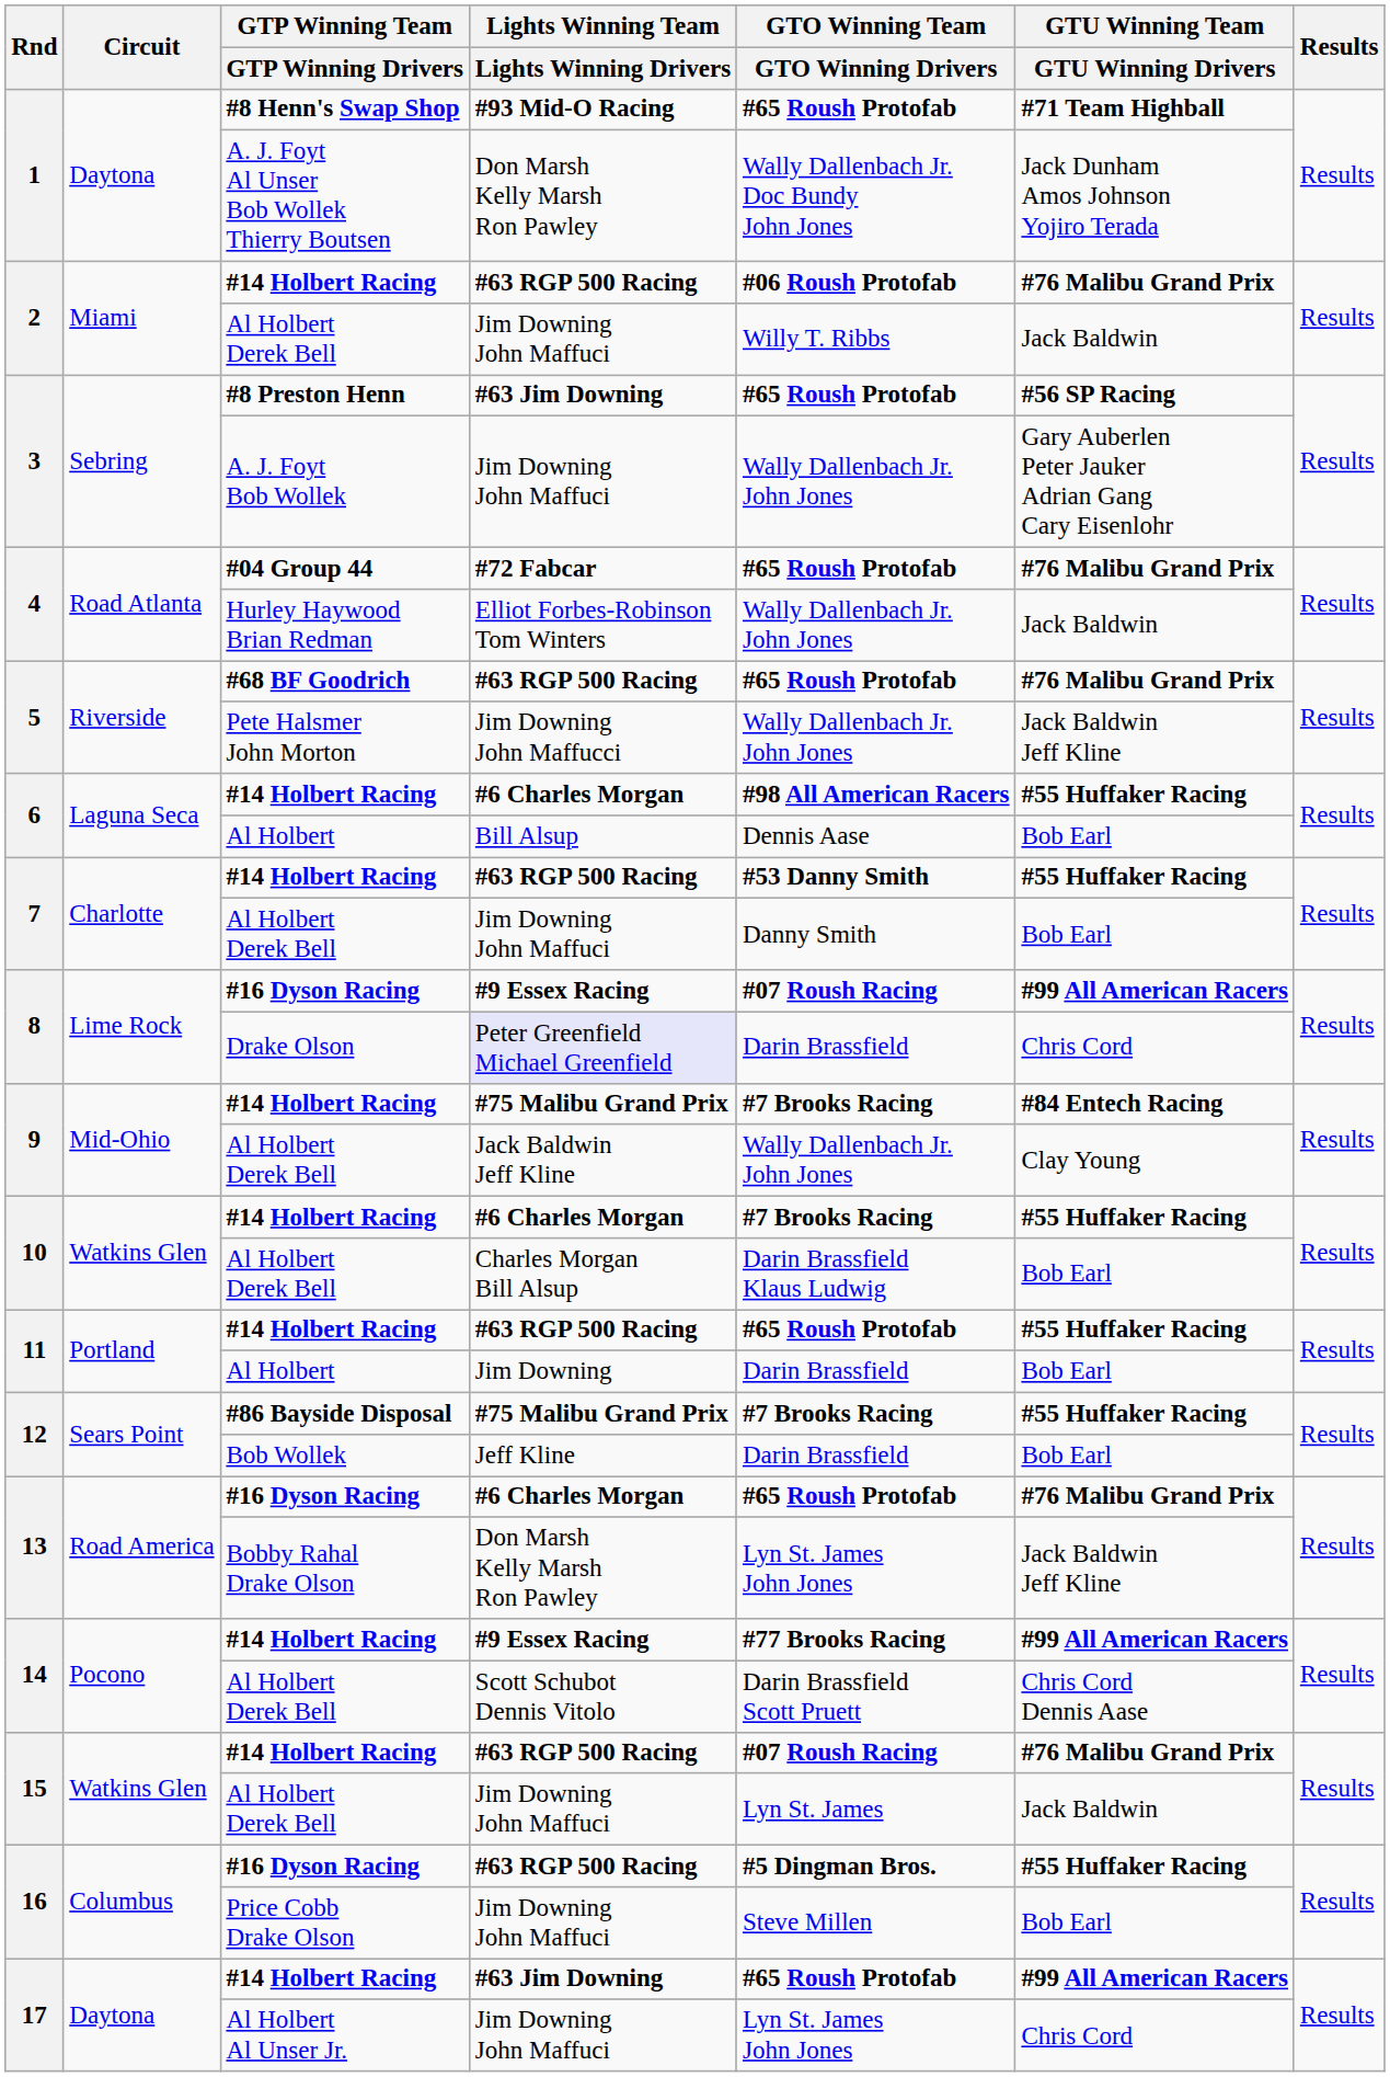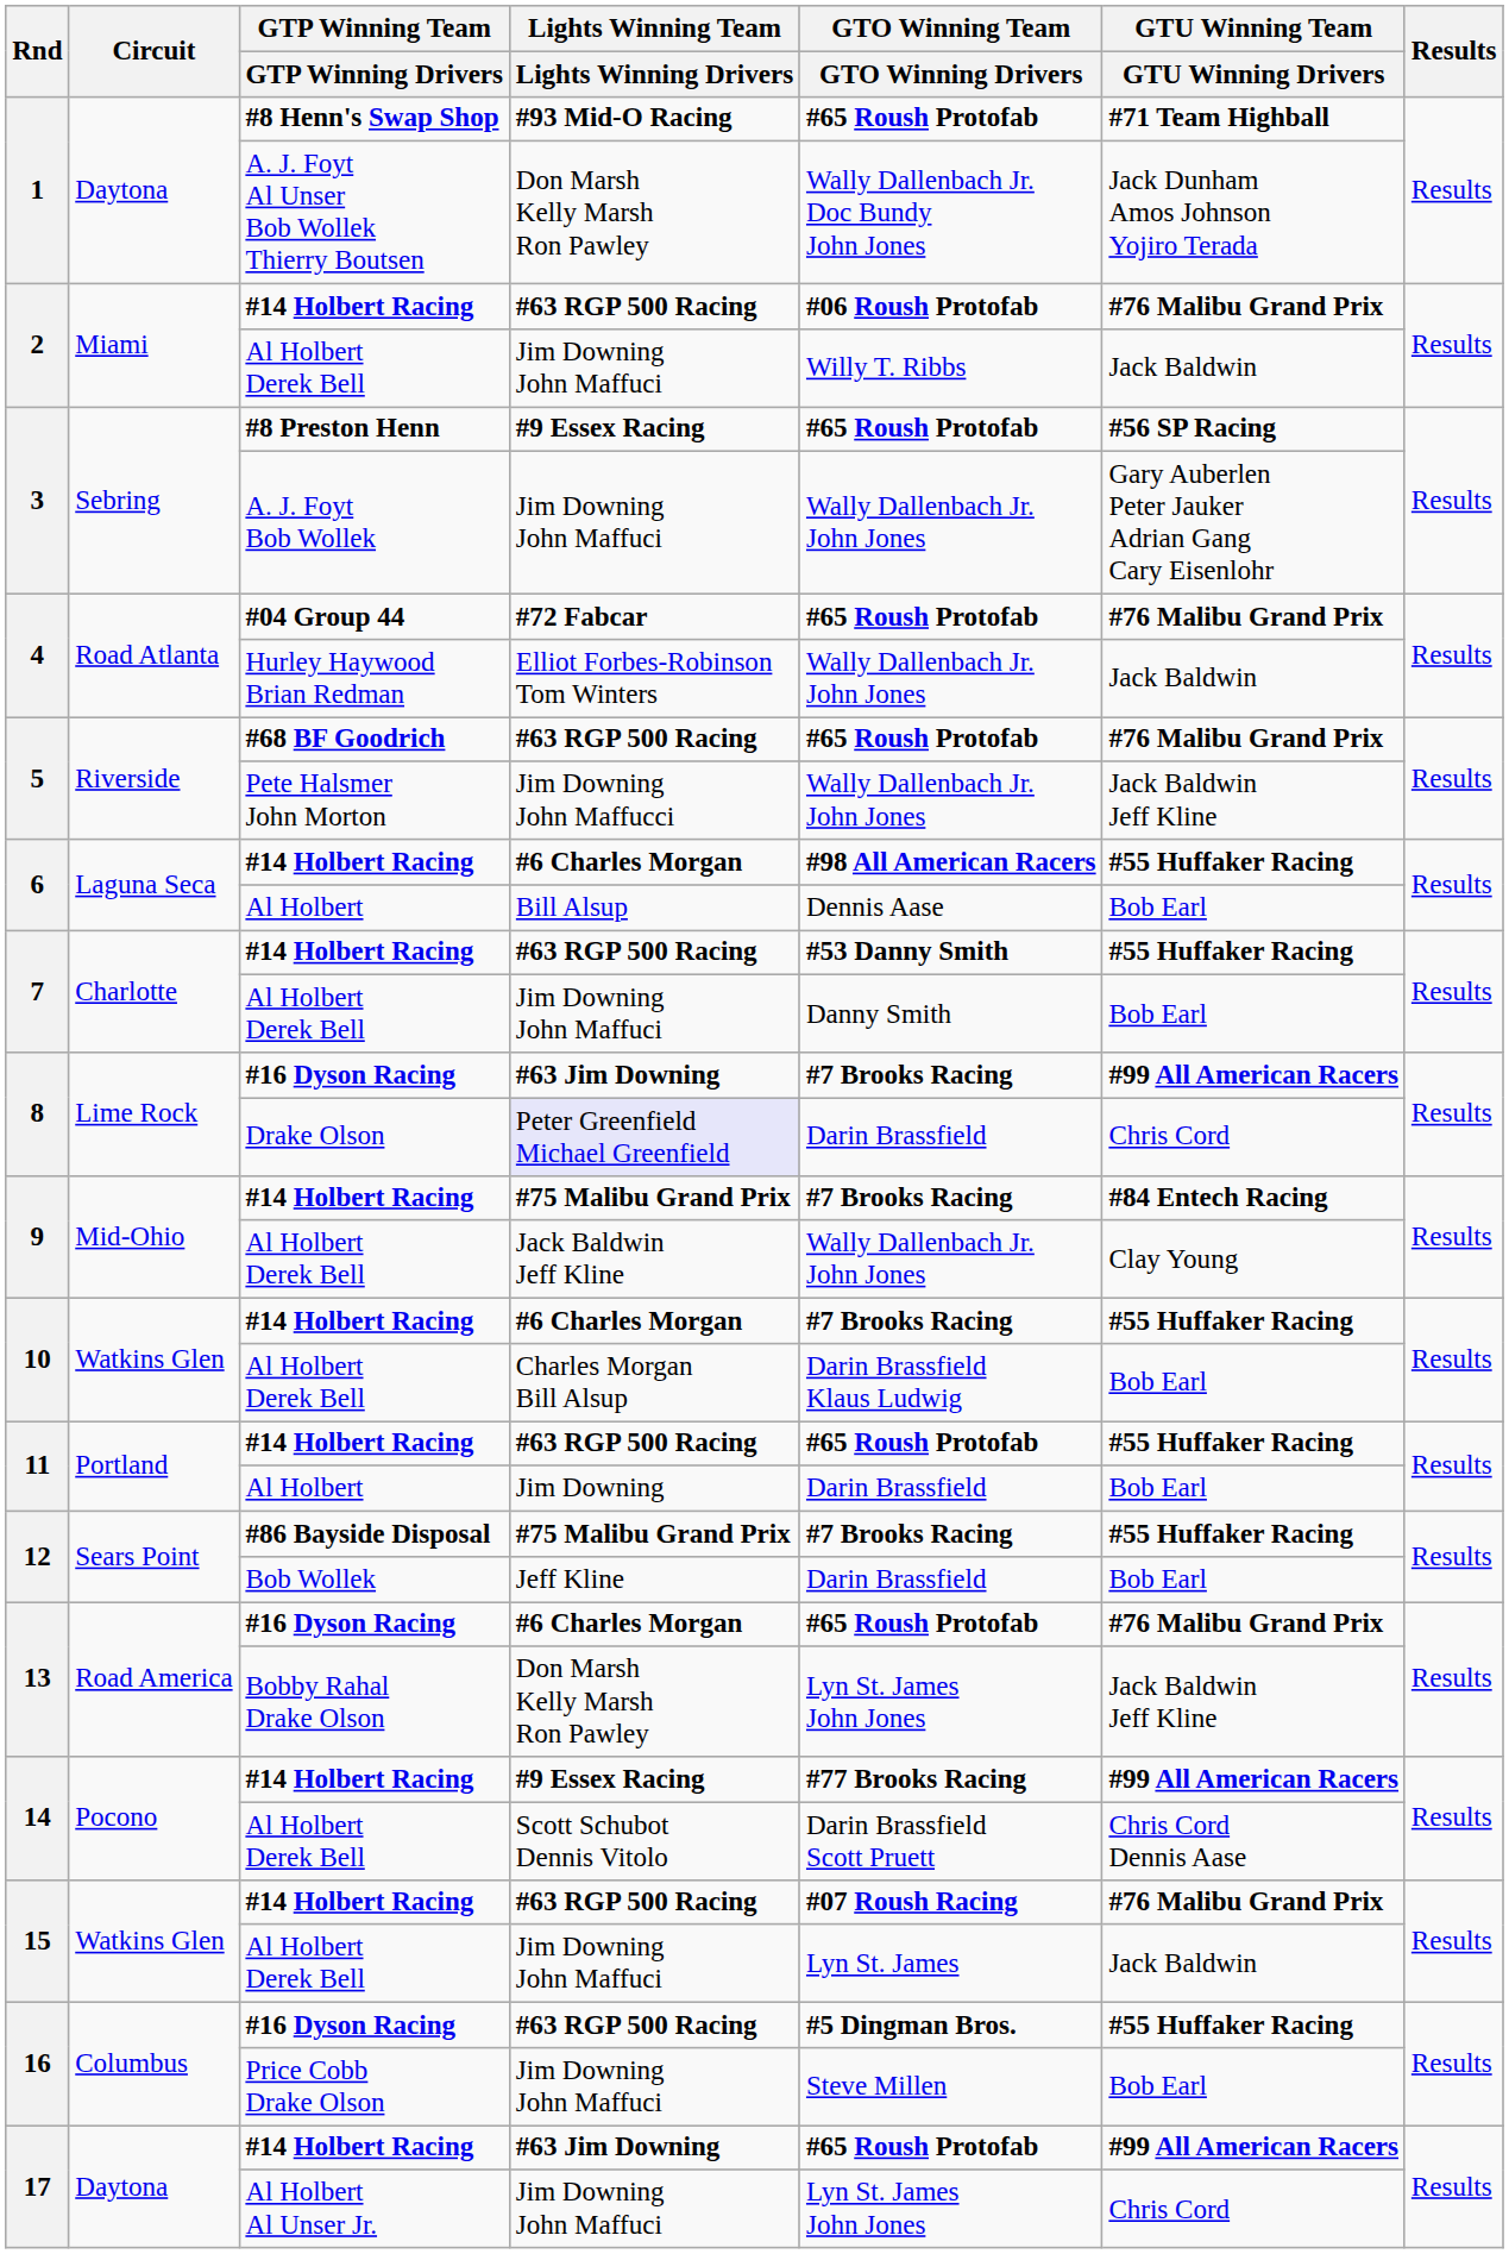 <table class="wikitable" style="font-size: 90%;">
 <tr>
 <th rowspan=2>Rnd</th>
 <th rowspan=2>Circuit</th>
 <th>GTP Winning Team</th>
 <th>Lights Winning Team</th>
 <th>GTO Winning Team</th>
 <th>GTU Winning Team</th>
 <th rowspan=2>Results</th>
 </tr>
 <tr>
 <th>GTP Winning Drivers</th>
 <th>Lights Winning Drivers</th>
 <th>GTO Winning Drivers</th>
 <th>GTU Winning Drivers</th>
 </tr>
 <tr>
 <th rowspan=2>1</th>
 <td rowspan=2><a href='#'>Daytona</a></td>
 <td><strong> #8 Henn's <a href='#'>Swap Shop</a></strong></td>
 <td><strong> #93 Mid-O Racing</strong></td>
 <td><strong> #65 <a href='#'>Roush</a> Protofab</strong></td>
 <td><strong> #71 Team Highball</strong></td>
 <td rowspan=2><a href='#'>Results</a></td>
 </tr>
 <tr>
 <td> <a href='#'>A. J. Foyt</a><br> <a href='#'>Al Unser</a><br> <a href='#'>Bob Wollek</a><br> <a href='#'>Thierry Boutsen</a></td>
 <td> Don Marsh<br> Kelly Marsh<br> Ron Pawley</td>
 <td> <a href='#'>Wally Dallenbach Jr.</a><br> <a href='#'>Doc Bundy</a><br> <a href='#'>John Jones</a></td>
 <td> Jack Dunham<br> Amos Johnson<br> <a href='#'>Yojiro Terada</a></td>
 </tr>
 <tr>
 <th rowspan=2>2</th>
 <td rowspan=2><a href='#'>Miami</a></td>
 <td><strong> #14 <a href='#'>Holbert Racing</a></strong></td>
 <td><strong> #63 RGP 500 Racing</strong></td>
 <td><strong> #06 <a href='#'>Roush</a> Protofab</strong></td>
 <td><strong> #76 Malibu Grand Prix</strong></td>
 <td rowspan=2><a href='#'>Results</a></td>
 </tr>
 <tr>
 <td> <a href='#'>Al Holbert</a><br> <a href='#'>Derek Bell</a></td>
 <td> Jim Downing<br> John Maffuci</td>
 <td> <a href='#'>Willy T. Ribbs</a></td>
 <td> Jack Baldwin</td>
 </tr>
 <tr>
 <th rowspan=2>3</th>
 <td rowspan=2><a href='#'>Sebring</a></td>
 <td><strong> #8 Preston Henn</strong></td>
-<td><strong> #63 Jim Downing</strong></td>
+<td><strong> #9 Essex Racing</strong></td>
 <td><strong> #65 <a href='#'>Roush</a> Protofab</strong></td>
 <td><strong> #56 SP Racing</strong></td>
 <td rowspan=2><a href='#'>Results</a></td>
 </tr>
 <tr>
 <td> <a href='#'>A. J. Foyt</a><br> <a href='#'>Bob Wollek</a></td>
 <td> Jim Downing<br> John Maffuci</td>
 <td> <a href='#'>Wally Dallenbach Jr.</a><br> <a href='#'>John Jones</a></td>
 <td> Gary Auberlen<br> Peter Jauker<br> Adrian Gang<br> Cary Eisenlohr</td>
 </tr>
 <tr>
 <th rowspan=2>4</th>
 <td rowspan=2><a href='#'>Road Atlanta</a></td>
 <td><strong> #04 Group 44</strong></td>
 <td><strong> #72 Fabcar</strong></td>
 <td><strong> #65 <a href='#'>Roush</a> Protofab</strong></td>
 <td><strong> #76 Malibu Grand Prix</strong></td>
 <td rowspan=2><a href='#'>Results</a></td>
 </tr>
 <tr>
 <td> <a href='#'>Hurley Haywood</a><br> <a href='#'>Brian Redman</a></td>
 <td> <a href='#'>Elliot Forbes-Robinson</a><br> Tom Winters</td>
 <td> <a href='#'>Wally Dallenbach Jr.</a><br> <a href='#'>John Jones</a></td>
 <td> Jack Baldwin</td>
 </tr>
 <tr>
 <th rowspan=2>5</th>
 <td rowspan=2><a href='#'>Riverside</a></td>
 <td><strong> #68 <a href='#'>BF Goodrich</a></strong></td>
 <td><strong> #63 RGP 500 Racing</strong></td>
 <td><strong> #65 <a href='#'>Roush</a> Protofab</strong></td>
 <td><strong> #76 Malibu Grand Prix</strong></td>
 <td rowspan=2><a href='#'>Results</a></td>
 </tr>
 <tr>
 <td> <a href='#'>Pete Halsmer</a><br> John Morton</td>
 <td> Jim Downing<br> John Maffucci</td>
 <td> <a href='#'>Wally Dallenbach Jr.</a><br> <a href='#'>John Jones</a></td>
 <td> Jack Baldwin<br> Jeff Kline</td>
 </tr>
 <tr>
 <th rowspan=2>6</th>
 <td rowspan=2><a href='#'>Laguna Seca</a></td>
 <td><strong> #14 <a href='#'>Holbert Racing</a></strong></td>
 <td><strong> #6 Charles Morgan</strong></td>
 <td><strong> #98 <a href='#'>All American Racers</a></strong></td>
 <td><strong> #55 Huffaker Racing</strong></td>
 <td rowspan=2><a href='#'>Results</a></td>
 </tr>
 <tr>
 <td> <a href='#'>Al Holbert</a></td>
 <td> <a href='#'>Bill Alsup</a></td>
 <td> Dennis Aase</td>
 <td> <a href='#'>Bob Earl</a></td>
 </tr>
 <tr>
 <th rowspan=2>7</th>
 <td rowspan=2><a href='#'>Charlotte</a></td>
 <td><strong> #14 <a href='#'>Holbert Racing</a></strong></td>
 <td><strong> #63 RGP 500 Racing</strong></td>
 <td><strong> #53 Danny Smith</strong></td>
 <td><strong> #55 Huffaker Racing</strong></td>
 <td rowspan=2><a href='#'>Results</a></td>
 </tr>
 <tr>
 <td> <a href='#'>Al Holbert</a><br> <a href='#'>Derek Bell</a></td>
 <td> Jim Downing<br> John Maffuci</td>
 <td> Danny Smith</td>
 <td> <a href='#'>Bob Earl</a></td>
 </tr>
 <tr>
 <th rowspan=2>8</th>
 <td rowspan=2><a href='#'>Lime Rock</a></td>
 <td><strong> #16 <a href='#'>Dyson Racing</a></strong></td>
-<td><strong> #9 Essex Racing</strong></td>
-<td><strong> #07 <a href='#'>Roush Racing</a></strong></td>
+<td><strong> #63 Jim Downing</strong></td>
+<td><strong> #7 Brooks Racing</strong></td>
 <td><strong> #99 <a href='#'>All American Racers</a></strong></td>
 <td rowspan=2><a href='#'>Results</a></td>
 </tr>
 <tr>
 <td> <a href='#'>Drake Olson</a></td>
 <td style="background: lavender;"> Peter Greenfield<br> <a href='#'>Michael Greenfield</a></td>
 <td> <a href='#'>Darin Brassfield</a></td>
 <td> <a href='#'>Chris Cord</a></td>
 </tr>
 <tr>
 <th rowspan=2>9</th>
 <td rowspan=2><a href='#'>Mid-Ohio</a></td>
 <td><strong> #14 <a href='#'>Holbert Racing</a></strong></td>
 <td><strong> #75 Malibu Grand Prix</strong></td>
 <td><strong> #7 Brooks Racing</strong></td>
 <td><strong> #84 Entech Racing</strong></td>
 <td rowspan=2><a href='#'>Results</a></td>
 </tr>
 <tr>
 <td> <a href='#'>Al Holbert</a><br> <a href='#'>Derek Bell</a></td>
 <td> Jack Baldwin<br> Jeff Kline</td>
 <td> <a href='#'>Wally Dallenbach Jr.</a><br> <a href='#'>John Jones</a></td>
 <td> Clay Young</td>
 </tr>
 <tr>
 <th rowspan=2>10</th>
 <td rowspan=2><a href='#'>Watkins Glen</a></td>
 <td><strong> #14 <a href='#'>Holbert Racing</a></strong></td>
 <td><strong> #6 Charles Morgan</strong></td>
 <td><strong> #7 Brooks Racing</strong></td>
 <td><strong> #55 Huffaker Racing</strong></td>
 <td rowspan=2><a href='#'>Results</a></td>
 </tr>
 <tr>
 <td> <a href='#'>Al Holbert</a><br> <a href='#'>Derek Bell</a></td>
 <td> Charles Morgan<br> Bill Alsup</td>
 <td> <a href='#'>Darin Brassfield</a><br> <a href='#'>Klaus Ludwig</a></td>
 <td> <a href='#'>Bob Earl</a></td>
 </tr>
 <tr>
 <th rowspan=2>11</th>
 <td rowspan=2><a href='#'>Portland</a></td>
 <td><strong> #14 <a href='#'>Holbert Racing</a></strong></td>
 <td><strong> #63 RGP 500 Racing</strong></td>
 <td><strong> #65 <a href='#'>Roush</a> Protofab</strong></td>
 <td><strong> #55 Huffaker Racing</strong></td>
 <td rowspan=2><a href='#'>Results</a></td>
 </tr>
 <tr>
 <td> <a href='#'>Al Holbert</a></td>
 <td> Jim Downing</td>
 <td> <a href='#'>Darin Brassfield</a></td>
 <td> <a href='#'>Bob Earl</a></td>
 </tr>
 <tr>
 <th rowspan=2>12</th>
 <td rowspan=2><a href='#'>Sears Point</a></td>
 <td><strong> #86 Bayside Disposal</strong></td>
 <td><strong> #75 Malibu Grand Prix</strong></td>
 <td><strong> #7 Brooks Racing</strong></td>
 <td><strong> #55 Huffaker Racing</strong></td>
 <td rowspan=2><a href='#'>Results</a></td>
 </tr>
 <tr>
 <td> <a href='#'>Bob Wollek</a></td>
 <td> Jeff Kline</td>
 <td> <a href='#'>Darin Brassfield</a></td>
 <td> <a href='#'>Bob Earl</a></td>
 </tr>
 <tr>
 <th rowspan=2>13</th>
 <td rowspan=2><a href='#'>Road America</a></td>
 <td><strong> #16 <a href='#'>Dyson Racing</a></strong></td>
 <td><strong> #6 Charles Morgan</strong></td>
 <td><strong> #65 <a href='#'>Roush</a> Protofab</strong></td>
 <td><strong> #76 Malibu Grand Prix</strong></td>
 <td rowspan=2><a href='#'>Results</a></td>
 </tr>
 <tr>
 <td> <a href='#'>Bobby Rahal</a><br> <a href='#'>Drake Olson</a></td>
 <td> Don Marsh<br> Kelly Marsh<br> Ron Pawley</td>
 <td> <a href='#'>Lyn St. James</a><br> <a href='#'>John Jones</a></td>
 <td> Jack Baldwin<br> Jeff Kline</td>
 </tr>
 <tr>
 <th rowspan=2>14</th>
 <td rowspan=2><a href='#'>Pocono</a></td>
 <td><strong> #14 <a href='#'>Holbert Racing</a></strong></td>
 <td><strong> #9 Essex Racing</strong></td>
 <td><strong> #77 Brooks Racing</strong></td>
 <td><strong> #99 <a href='#'>All American Racers</a></strong></td>
 <td rowspan=2><a href='#'>Results</a></td>
 </tr>
 <tr>
 <td> <a href='#'>Al Holbert</a><br> <a href='#'>Derek Bell</a></td>
 <td> Scott Schubot<br> Dennis Vitolo</td>
 <td> Darin Brassfield<br> <a href='#'>Scott Pruett</a></td>
 <td> <a href='#'>Chris Cord</a><br> Dennis Aase</td>
 </tr>
 <tr>
 <th rowspan=2>15</th>
 <td rowspan=2><a href='#'>Watkins Glen</a></td>
 <td><strong> #14 <a href='#'>Holbert Racing</a></strong></td>
 <td><strong> #63 RGP 500 Racing</strong></td>
 <td><strong> #07 <a href='#'>Roush Racing</a></strong></td>
 <td><strong> #76 Malibu Grand Prix</strong></td>
 <td rowspan=2><a href='#'>Results</a></td>
 </tr>
 <tr>
 <td> <a href='#'>Al Holbert</a><br> <a href='#'>Derek Bell</a></td>
 <td> Jim Downing<br> John Maffuci</td>
 <td> <a href='#'>Lyn St. James</a></td>
 <td> Jack Baldwin</td>
 </tr>
 <tr>
 <th rowspan=2>16</th>
 <td rowspan=2><a href='#'>Columbus</a></td>
 <td><strong> #16 <a href='#'>Dyson Racing</a></strong></td>
 <td><strong> #63 RGP 500 Racing</strong></td>
 <td><strong> #5 Dingman Bros.</strong></td>
 <td><strong> #55 Huffaker Racing</strong></td>
 <td rowspan=2><a href='#'>Results</a></td>
 </tr>
 <tr>
 <td> <a href='#'>Price Cobb</a><br> <a href='#'>Drake Olson</a></td>
 <td> Jim Downing<br> John Maffuci</td>
 <td> <a href='#'>Steve Millen</a></td>
 <td> <a href='#'>Bob Earl</a></td>
 </tr>
 <tr>
 <th rowspan=2>17</th>
 <td rowspan=2><a href='#'>Daytona</a></td>
 <td><strong> #14 <a href='#'>Holbert Racing</a></strong></td>
 <td><strong> #63 Jim Downing</strong></td>
 <td><strong> #65 <a href='#'>Roush</a> Protofab</strong></td>
 <td><strong> #99 <a href='#'>All American Racers</a></strong></td>
 <td rowspan=2><a href='#'>Results</a></td>
 </tr>
 <tr>
 <td> <a href='#'>Al Holbert</a><br> <a href='#'>Al Unser Jr.</a></td>
 <td> Jim Downing<br> John Maffuci</td>
 <td> <a href='#'>Lyn St. James</a><br> <a href='#'>John Jones</a></td>
 <td> <a href='#'>Chris Cord</a></td>
 </tr>
 </table>
